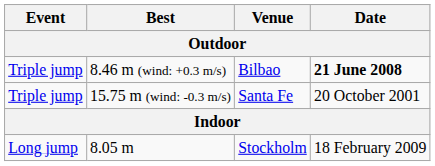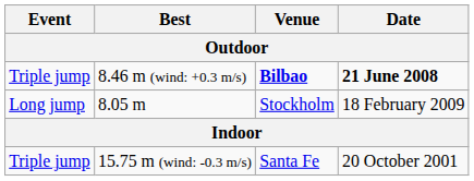 <table class="wikitable" style="border-collapse: collapse; font-size: 95%;">
 <tr>
 <th>Event</th>
 <th>Best</th>
 <th>Venue</th>
 <th>Date</th>
 </tr>
 <tr>
 <th bgcolor="#eeeeee" colspan="4"><strong>Outdoor</strong></th>
 </tr>
 <tr>
 <td><a href='#'>Triple jump</a></td>
 <td>8.46 m <small>(wind: +0.3 m/s)</small></td>
-<td> <a href='#'>Bilbao</a></td>
+<td><strong> <a href='#'>Bilbao</a></strong></td>
 <td><strong>21 June 2008</strong></td>
+</tr>
+<tr>
+<td><a href='#'>Long jump</a></td>
+<td>8.05 m</td>
+<td> <a href='#'>Stockholm</a></td>
+<td>18 February 2009</td>
+</tr>
+<tr>
+<th bgcolor="#eeeeee" colspan="4"><strong>Indoor</strong></th>
 </tr>
 <tr>
 <td><a href='#'>Triple jump</a></td>
 <td>15.75 m <small>(wind: -0.3 m/s)</small></td>
 <td> <a href='#'>Santa Fe</a></td>
 <td>20 October 2001</td>
 </tr>
-<tr>
-<th bgcolor="#eeeeee" colspan="4"><strong>Indoor</strong></th>
-</tr>
-<tr>
-<td><a href='#'>Long jump</a></td>
-<td>8.05 m</td>
-<td> <a href='#'>Stockholm</a></td>
-<td>18 February 2009</td>
-</tr>
 </table>
